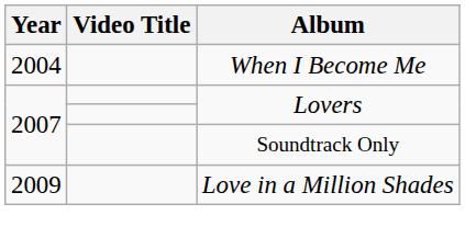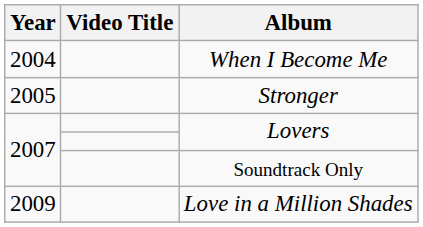 <table class="wikitable">
 <tr>
 <th>Year</th>
 <th>Video Title</th>
 <th>Album</th>
 </tr>
 <tr>
 <td>2004</td>
 <td><em></em></td>
 <td style="text-align:center;"><em>When I Become Me</em></td>
+</tr>
+<tr>
+<td>2005</td>
+<td><em></em></td>
+<td style="text-align:center;"><em>Stronger</em></td>
 </tr>
 <tr>
 <td rowspan=3>2007</td>
 <td><em></em></td>
 <td rowspan="2" style="text-align:center;"><em>Lovers</em></td>
 </tr>
 <tr>
 <td><em></em></td>
 </tr>
 <tr>
 <td><em></em></td>
 <td style="text-align:center;"><small>Soundtrack Only</small></td>
 </tr>
 <tr>
 <td>2009</td>
 <td><em></em></td>
 <td style="text-align:center;"><em>Love in a Million Shades</em></td>
 </tr>
 </table>
